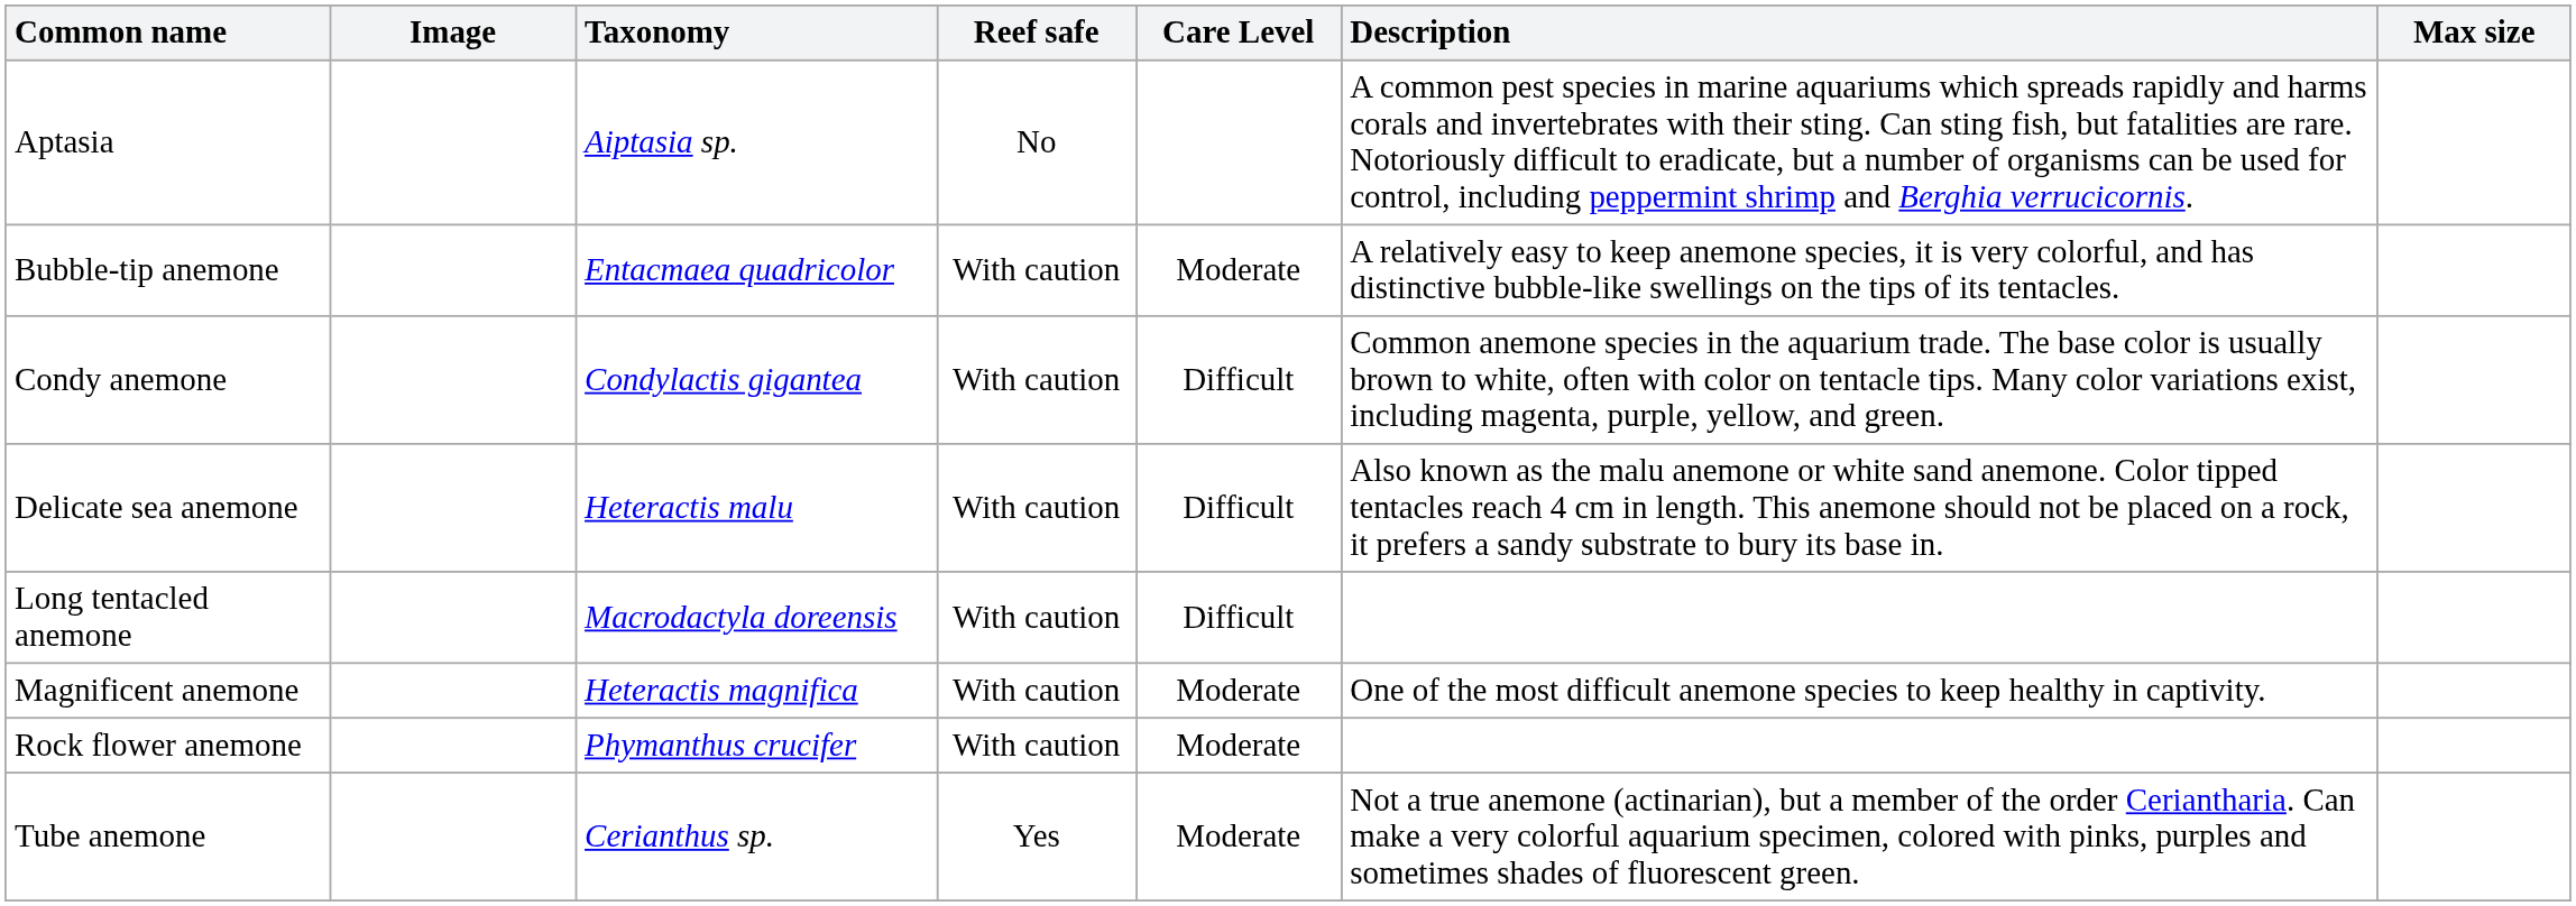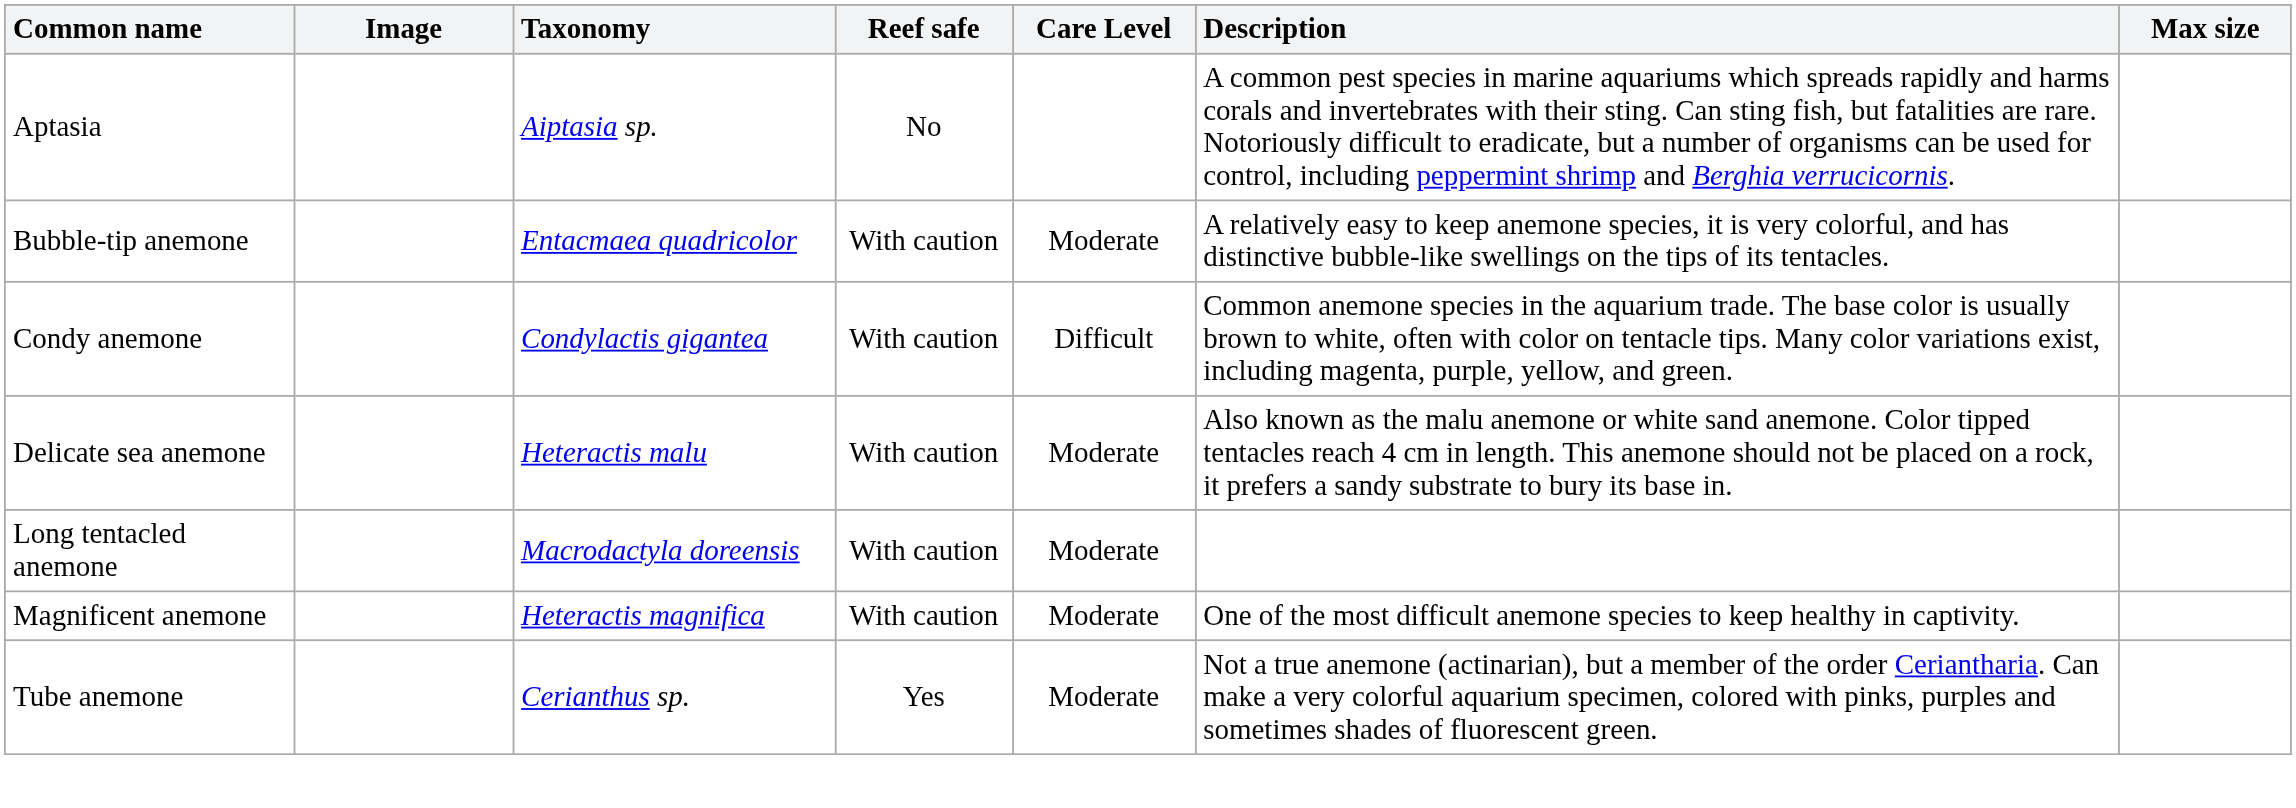 <table class="sortable collapsible" cellpadding="4" width="100%" border="1" style="border:1px solid #aaa; border-collapse:collapse">
 <tr>
 <th align="left" style="background:#F2F3F4" width="170px">Common name</th>
 <th style="background:#F2F3F4" width="130px" class="unsortable">Image</th>
 <th align="left" style="background:#F2F3F4" width="190px">Taxonomy</th>
 <th style="background:#F2F3F4" width="100px">Reef safe</th>
 <th style="background:#F2F3F4" width="100px">Care Level</th>
 <th align="left" style="background:#F2F3F4" width="610px" class="unsortable">Description</th>
 <th style="background:#F2F3F4" width="100px">Max size</th>
 </tr>
 <tr>
 <td>Aptasia</td>
 <td></td>
 <td><em><a href='#'>Aiptasia</a> sp.</em></td>
 <td align="center">No</td>
 <td align="center"></td>
 <td>A common pest species in marine aquariums which spreads rapidly and harms corals and invertebrates with their sting. Can sting fish, but fatalities are rare.  Notoriously difficult to eradicate, but a number of organisms can be used for control, including <a href='#'>peppermint shrimp</a> and <em><a href='#'>Berghia verrucicornis</a></em>.</td>
 <td align="center"></td>
 </tr>
 <tr>
 <td>Bubble-tip anemone</td>
 <td></td>
 <td><em><a href='#'>Entacmaea quadricolor</a></em></td>
 <td align="center">With caution</td>
 <td align="center">Moderate</td>
 <td>A relatively easy to keep anemone species, it is very colorful, and has distinctive bubble-like swellings on the tips of its tentacles.</td>
 <td align="center"></td>
 </tr>
 <tr>
 <td>Condy anemone</td>
 <td></td>
 <td><em><a href='#'>Condylactis gigantea</a></em></td>
 <td align="center">With caution</td>
 <td align="center">Difficult</td>
 <td>Common anemone species in the aquarium trade.  The base color is usually brown to white, often with color on tentacle tips. Many color variations exist, including magenta, purple, yellow, and green.</td>
 <td align="center"></td>
 </tr>
 <tr>
 <td>Delicate sea anemone</td>
 <td></td>
 <td><em><a href='#'>Heteractis malu</a></em></td>
 <td align="center">With caution</td>
-<td align="center">Difficult</td>
+<td align="center">Moderate</td>
 <td>Also known as the malu anemone or white sand anemone.  Color tipped tentacles reach 4 cm in length.  This anemone should not be placed on a rock, it prefers a sandy substrate to bury its base in.</td>
 <td align="center"></td>
 </tr>
 <tr>
 <td>Long tentacled anemone</td>
 <td></td>
 <td><em><a href='#'>Macrodactyla doreensis</a></em></td>
 <td align="center">With caution</td>
-<td align="center">Difficult</td>
+<td align="center">Moderate</td>
 <td></td>
 <td align="center"></td>
 </tr>
 <tr>
 <td>Magnificent anemone</td>
 <td></td>
 <td><em><a href='#'>Heteractis magnifica</a></em></td>
 <td align="center">With caution</td>
 <td align="center">Moderate</td>
 <td>One of the most difficult anemone species to keep healthy in captivity.</td>
 <td align="center"></td>
 </tr>
 <tr>
-<td>Rock flower anemone</td>
-<td></td>
-<td><em><a href='#'>Phymanthus crucifer</a></em></td>
-<td align="center">With caution</td>
-<td align="center">Moderate</td>
-<td></td>
-<td align="center"></td>
-</tr>
-<tr>
 <td>Tube anemone</td>
 <td></td>
 <td><em><a href='#'>Cerianthus</a> sp.</em></td>
 <td align="center">Yes</td>
 <td align="center">Moderate</td>
 <td>Not a true anemone (actinarian), but a member of the order <a href='#'>Ceriantharia</a>.  Can make a very colorful aquarium specimen, colored with pinks, purples and sometimes shades of fluorescent green.</td>
 <td align="center"></td>
 </tr>
 </table>
